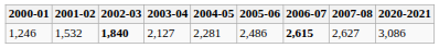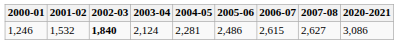 <table class="wikitable" style="margin: 1em auto 1em auto">
 <tr>
 <th>2000-01</th>
 <th>2001-02</th>
 <th>2002-03</th>
 <th>2003-04</th>
 <th>2004-05</th>
 <th>2005-06</th>
 <th>2006-07</th>
 <th>2007-08</th>
 <th>2020-2021</th>
 </tr>
 <tr>
 <td>1,246</td>
 <td>1,532</td>
 <td><strong>1,840</strong></td>
-<td>2,127</td>
+<td>2,124</td>
 <td>2,281</td>
 <td>2,486</td>
-<td><strong>2,615</strong></td>
+<td>2,615</td>
 <td>2,627</td>
 <td>3,086</td>
 </tr>
 </table>
